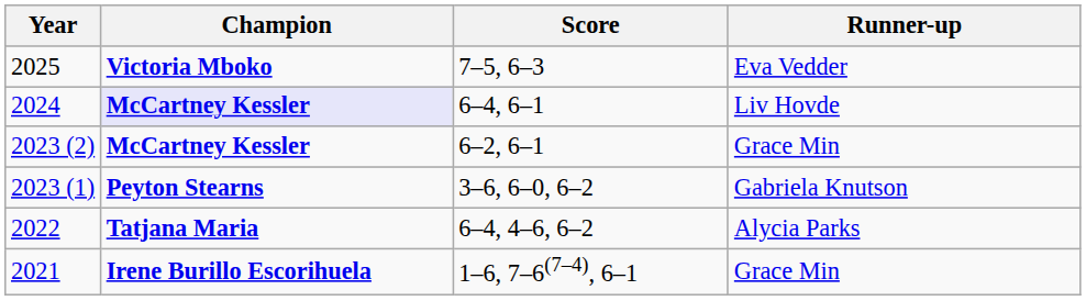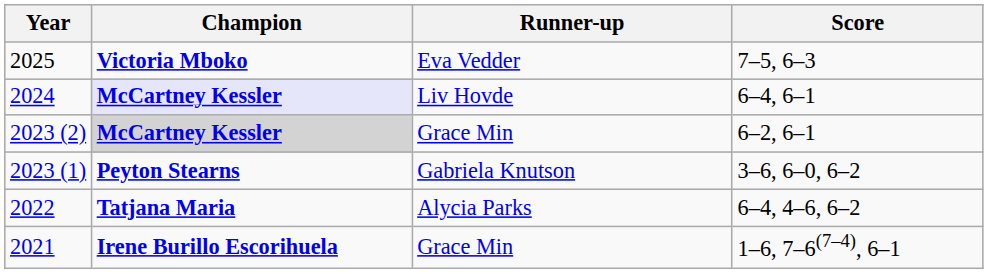 <table class="wikitable" style="font-size:90%">
 <tr>
 <th>Year</th>
 <th width="200">Champion</th>
+<th width="200">Runner-up</th>
 <th width="155">Score</th>
-<th width="200">Runner-up</th>
 </tr>
 <tr>
 <td>2025</td>
 <td><strong> <a href='#'>Victoria Mboko</a></strong></td>
+<td> <a href='#'>Eva Vedder</a></td>
 <td>7–5, 6–3</td>
-<td> <a href='#'>Eva Vedder</a></td>
 </tr>
 <tr>
 <td><a href='#'>2024</a></td>
 <td style="background: lavender;"> <strong><a href='#'>McCartney Kessler</a></strong></td>
+<td> <a href='#'>Liv Hovde</a></td>
 <td>6–4, 6–1</td>
-<td> <a href='#'>Liv Hovde</a></td>
 </tr>
 <tr>
 <td><a href='#'>2023 (2)</a></td>
-<td> <strong><a href='#'>McCartney Kessler</a></strong></td>
+<td style="background: lightgrey;"> <strong><a href='#'>McCartney Kessler</a></strong></td>
+<td> <a href='#'>Grace Min</a></td>
 <td>6–2, 6–1</td>
-<td> <a href='#'>Grace Min</a></td>
 </tr>
 <tr>
 <td><a href='#'>2023 (1)</a></td>
 <td> <strong><a href='#'>Peyton Stearns</a></strong></td>
+<td> <a href='#'>Gabriela Knutson</a></td>
 <td>3–6, 6–0, 6–2</td>
-<td> <a href='#'>Gabriela Knutson</a></td>
 </tr>
 <tr>
 <td><a href='#'>2022</a></td>
 <td> <strong><a href='#'>Tatjana Maria</a></strong></td>
+<td> <a href='#'>Alycia Parks</a></td>
 <td>6–4, 4–6, 6–2</td>
-<td> <a href='#'>Alycia Parks</a></td>
 </tr>
 <tr>
 <td><a href='#'>2021</a></td>
 <td> <strong><a href='#'>Irene Burillo Escorihuela</a></strong></td>
+<td> <a href='#'>Grace Min</a></td>
 <td>1–6, 7–6<sup>(7–4)</sup>, 6–1</td>
-<td> <a href='#'>Grace Min</a></td>
 </tr>
 </table>
